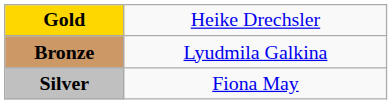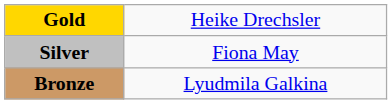 <table class="wikitable" style=" text-align:center; " width="35%">
 <tr>
 <td bgcolor="gold"><strong>Gold</strong></td>
 <td><a href='#'>Heike Drechsler</a><br>  <small><em></em></small></td>
 </tr>
 <tr>
+<td bgcolor="silver"><strong>Silver</strong></td>
+<td><a href='#'>Fiona May</a><br> <small><em></em></small></td>
+</tr>
+<tr>
 <td bgcolor="CC9966"><strong>Bronze</strong></td>
 <td><a href='#'>Lyudmila Galkina</a><br>  <small><em></em></small></td>
 </tr>
-<tr>
-<td bgcolor="silver"><strong>Silver</strong></td>
-<td><a href='#'>Fiona May</a><br> <small><em></em></small></td>
-</tr>
 </table>
